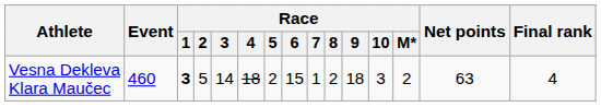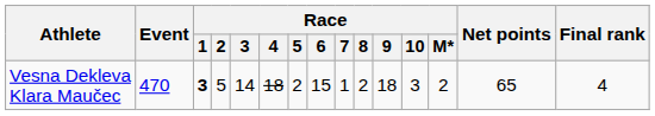 <table class="wikitable" style="font-size:90%">
 <tr>
 <th rowspan=2>Athlete</th>
 <th rowspan=2>Event</th>
 <th colspan=11>Race</th>
 <th rowspan=2>Net points</th>
 <th rowspan=2>Final rank</th>
 </tr>
 <tr style="font-size:95%">
 <th>1</th>
 <th>2</th>
 <th>3</th>
 <th>4</th>
 <th>5</th>
 <th>6</th>
 <th>7</th>
 <th>8</th>
 <th>9</th>
 <th>10</th>
 <th>M*</th>
 </tr>
 <tr align=center>
 <td align=left><a href='#'>Vesna Dekleva</a><br><a href='#'>Klara Maučec</a></td>
-<td align=left><a href='#'>460</a></td>
+<td align=left><a href='#'>470</a></td>
 <td><strong>3</strong></td>
 <td>5</td>
 <td>14</td>
 <td><s>18</s></td>
 <td>2</td>
 <td>15</td>
 <td>1</td>
 <td>2</td>
 <td>18</td>
 <td>3</td>
 <td>2</td>
-<td>63</td>
+<td>65</td>
 <td>4</td>
 </tr>
 </table>
